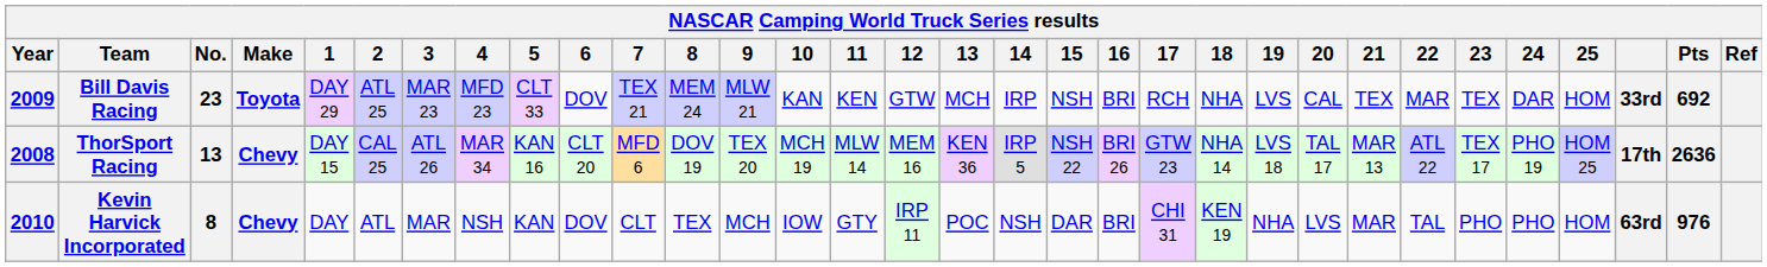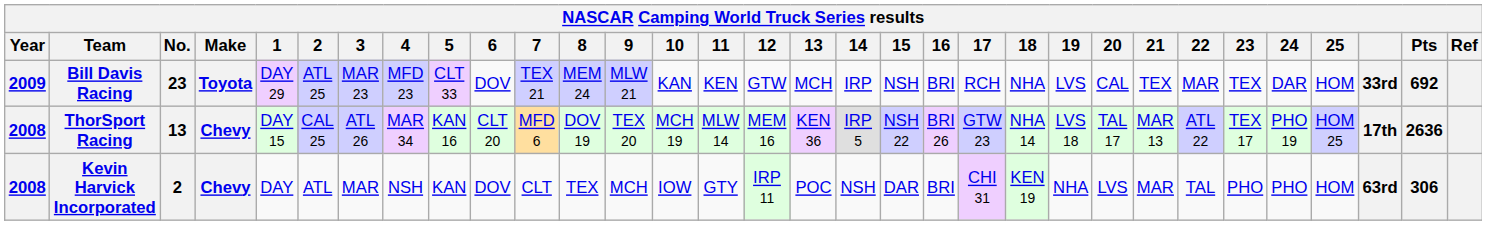 <table class="wikitable" style="text-align:center; font-size:75%">
 <tr>
 <th colspan=45><a href='#'>NASCAR</a> <a href='#'>Camping World Truck Series</a> results</th>
 </tr>
 <tr>
 <th>Year</th>
 <th>Team</th>
 <th>No.</th>
 <th>Make</th>
 <th>1</th>
 <th>2</th>
 <th>3</th>
 <th>4</th>
 <th>5</th>
 <th>6</th>
 <th>7</th>
 <th>8</th>
 <th>9</th>
 <th>10</th>
 <th>11</th>
 <th>12</th>
 <th>13</th>
 <th>14</th>
 <th>15</th>
 <th>16</th>
 <th>17</th>
 <th>18</th>
 <th>19</th>
 <th>20</th>
 <th>21</th>
 <th>22</th>
 <th>23</th>
 <th>24</th>
 <th>25</th>
 <th></th>
 <th>Pts</th>
 <th>Ref</th>
 </tr>
 <tr>
 <th><a href='#'>2009</a></th>
 <th><a href='#'>Bill Davis Racing</a></th>
 <th>23</th>
 <th><a href='#'>Toyota</a></th>
 <td style="background:#EFCFFF;"><a href='#'>DAY</a><br><small>29</small></td>
 <td style="background:#CFCFFF;"><a href='#'>ATL</a><br><small>25</small></td>
 <td style="background:#CFCFFF;"><a href='#'>MAR</a><br><small>23</small></td>
 <td style="background:#CFCFFF;"><a href='#'>MFD</a><br><small>23</small></td>
 <td style="background:#EFCFFF;"><a href='#'>CLT</a><br><small>33</small></td>
 <td><a href='#'>DOV</a></td>
 <td style="background:#CFCFFF;"><a href='#'>TEX</a><br><small>21</small></td>
 <td style="background:#CFCFFF;"><a href='#'>MEM</a><br><small>24</small></td>
 <td style="background:#CFCFFF;"><a href='#'>MLW</a><br><small>21</small></td>
 <td><a href='#'>KAN</a></td>
 <td><a href='#'>KEN</a></td>
 <td><a href='#'>GTW</a></td>
 <td><a href='#'>MCH</a></td>
 <td><a href='#'>IRP</a></td>
 <td><a href='#'>NSH</a></td>
 <td><a href='#'>BRI</a></td>
 <td><a href='#'>RCH</a></td>
 <td><a href='#'>NHA</a></td>
 <td><a href='#'>LVS</a></td>
 <td><a href='#'>CAL</a></td>
 <td><a href='#'>TEX</a></td>
 <td><a href='#'>MAR</a></td>
 <td><a href='#'>TEX</a></td>
 <td><a href='#'>DAR</a></td>
 <td><a href='#'>HOM</a></td>
 <th>33rd</th>
 <th>692</th>
 <th></th>
 </tr>
 <tr>
 <th><a href='#'>2008</a></th>
 <th><a href='#'>ThorSport Racing</a></th>
 <th>13</th>
 <th><a href='#'>Chevy</a></th>
 <td style="background:#DFFFDF;"><a href='#'>DAY</a><br><small>15</small></td>
 <td style="background:#CFCFFF;"><a href='#'>CAL</a><br><small>25</small></td>
 <td style="background:#CFCFFF;"><a href='#'>ATL</a><br><small>26</small></td>
 <td style="background:#EFCFFF;"><a href='#'>MAR</a><br><small>34</small></td>
 <td style="background:#DFFFDF;"><a href='#'>KAN</a><br><small>16</small></td>
 <td style="background:#DFFFDF;"><a href='#'>CLT</a><br><small>20</small></td>
 <td style="background:#FFDF9F;"><a href='#'>MFD</a><br><small>6</small></td>
 <td style="background:#DFFFDF;"><a href='#'>DOV</a><br><small>19</small></td>
 <td style="background:#DFFFDF;"><a href='#'>TEX</a><br><small>20</small></td>
 <td style="background:#DFFFDF;"><a href='#'>MCH</a><br><small>19</small></td>
 <td style="background:#DFFFDF;"><a href='#'>MLW</a><br><small>14</small></td>
 <td style="background:#DFFFDF;"><a href='#'>MEM</a><br><small>16</small></td>
 <td style="background:#EFCFFF;"><a href='#'>KEN</a><br><small>36</small></td>
 <td style="background:#DFDFDF;"><a href='#'>IRP</a><br><small>5</small></td>
 <td style="background:#CFCFFF;"><a href='#'>NSH</a><br><small>22</small></td>
 <td style="background:#EFCFFF;"><a href='#'>BRI</a><br><small>26</small></td>
 <td style="background:#CFCFFF;"><a href='#'>GTW</a><br><small>23</small></td>
 <td style="background:#DFFFDF;"><a href='#'>NHA</a><br><small>14</small></td>
 <td style="background:#DFFFDF;"><a href='#'>LVS</a><br><small>18</small></td>
 <td style="background:#DFFFDF;"><a href='#'>TAL</a><br><small>17</small></td>
 <td style="background:#DFFFDF;"><a href='#'>MAR</a><br><small>13</small></td>
 <td style="background:#CFCFFF;"><a href='#'>ATL</a><br><small>22</small></td>
 <td style="background:#DFFFDF;"><a href='#'>TEX</a><br><small>17</small></td>
 <td style="background:#DFFFDF;"><a href='#'>PHO</a><br><small>19</small></td>
 <td style="background:#CFCFFF;"><a href='#'>HOM</a><br><small>25</small></td>
 <th>17th</th>
 <th>2636</th>
 <th></th>
 </tr>
 <tr>
-<th><a href='#'>2010</a></th>
+<th><a href='#'>2008</a></th>
 <th><a href='#'>Kevin Harvick Incorporated</a></th>
-<th>8</th>
+<th>2</th>
 <th><a href='#'>Chevy</a></th>
 <td><a href='#'>DAY</a></td>
 <td><a href='#'>ATL</a></td>
 <td><a href='#'>MAR</a></td>
 <td><a href='#'>NSH</a></td>
 <td><a href='#'>KAN</a></td>
 <td><a href='#'>DOV</a></td>
 <td><a href='#'>CLT</a></td>
 <td><a href='#'>TEX</a></td>
 <td><a href='#'>MCH</a></td>
 <td><a href='#'>IOW</a></td>
 <td><a href='#'>GTY</a></td>
 <td style="background:#DFFFDF;"><a href='#'>IRP</a><br><small>11</small></td>
 <td><a href='#'>POC</a></td>
 <td><a href='#'>NSH</a></td>
 <td><a href='#'>DAR</a></td>
 <td><a href='#'>BRI</a></td>
 <td style="background:#EFCFFF;"><a href='#'>CHI</a><br><small>31</small></td>
 <td style="background:#DFFFDF;"><a href='#'>KEN</a><br><small>19</small></td>
 <td><a href='#'>NHA</a></td>
 <td><a href='#'>LVS</a></td>
 <td><a href='#'>MAR</a></td>
 <td><a href='#'>TAL</a></td>
 <td><a href='#'>PHO</a></td>
 <td><a href='#'>PHO</a></td>
 <td><a href='#'>HOM</a></td>
 <th>63rd</th>
-<th>976</th>
+<th>306</th>
 <th></th>
 </tr>
 </table>
